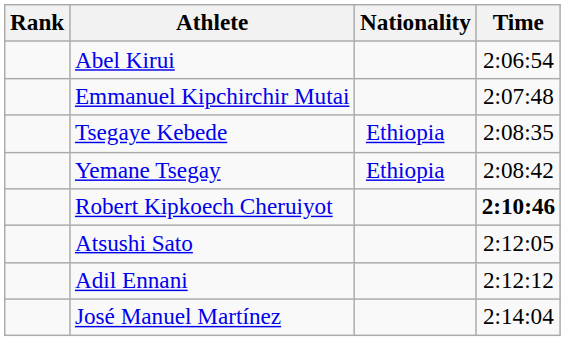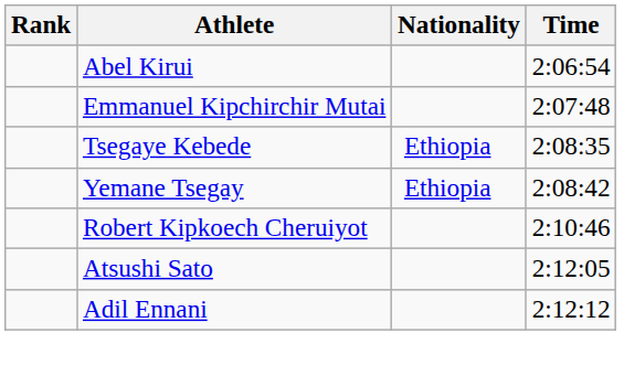 <table class="wikitable" style="text-align:center;">
 <tr>
 <th>Rank</th>
 <th>Athlete</th>
 <th>Nationality</th>
 <th>Time</th>
 </tr>
 <tr>
 <td></td>
 <td align=left><a href='#'>Abel Kirui</a></td>
 <td align=left></td>
 <td>2:06:54</td>
 </tr>
 <tr>
 <td></td>
 <td align=left><a href='#'>Emmanuel Kipchirchir Mutai</a></td>
 <td align=left></td>
 <td>2:07:48</td>
 </tr>
 <tr>
 <td></td>
 <td align=left><a href='#'>Tsegaye Kebede</a></td>
 <td align=left> <a href='#'>Ethiopia</a></td>
 <td>2:08:35</td>
 </tr>
 <tr>
 <td></td>
 <td align=left><a href='#'>Yemane Tsegay</a></td>
 <td align=left> <a href='#'>Ethiopia</a></td>
 <td>2:08:42</td>
 </tr>
 <tr>
 <td></td>
 <td align=left><a href='#'>Robert Kipkoech Cheruiyot</a></td>
 <td align=left></td>
-<td><strong>2:10:46</strong></td>
+<td>2:10:46</td>
 </tr>
 <tr>
 <td></td>
 <td align=left><a href='#'>Atsushi Sato</a></td>
 <td align=left></td>
 <td>2:12:05</td>
 </tr>
 <tr>
 <td></td>
 <td align=left><a href='#'>Adil Ennani</a></td>
 <td align=left></td>
 <td>2:12:12</td>
 </tr>
-<tr>
-<td></td>
-<td align=left><a href='#'>José Manuel Martínez</a></td>
-<td align=left></td>
-<td>2:14:04</td>
-</tr>
 </table>
